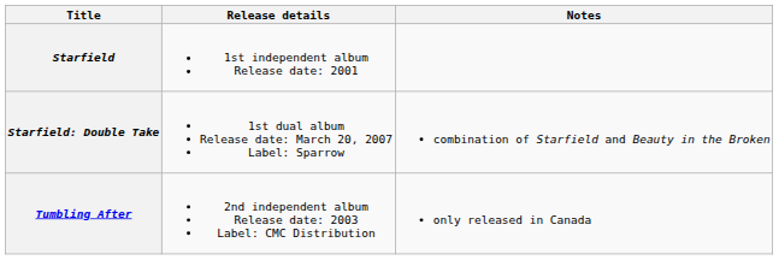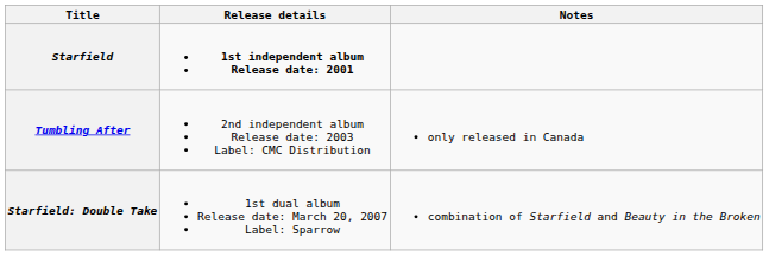 <table class="wikitable plainrowheaders" style="text-align:center;">
 <tr>
 <th scope="col">Title</th>
 <th scope="col">Release details</th>
 <th scope="col">Notes</th>
 </tr>
 <tr>
 <th scope="row"><em>Starfield</em></th>
-<td><br><ul><li>1st independent album</li><li>Release date: 2001</li></ul></td>
+<td><strong><br><ul><li>1st independent album</li><li>Release date: 2001</li></ul></strong></td>
 <td align="left"></td>
+</tr>
+<tr>
+<th scope="row"><em><a href='#'>Tumbling After</a></em></th>
+<td><br><ul><li>2nd independent album</li><li>Release date: 2003</li><li>Label: CMC Distribution</li></ul></td>
+<td align="left"><br><ul><li>only released in Canada</li></ul></td>
 </tr>
 <tr>
 <th scope="row"><em>Starfield: Double Take</em></th>
 <td><br><ul><li>1st dual album</li><li>Release date: March 20, 2007</li><li>Label: Sparrow</li></ul></td>
 <td align="left"><br><ul><li>combination of <em>Starfield</em> and <em>Beauty in the Broken</em></li></ul></td>
 </tr>
-<tr>
-<th scope="row"><em><a href='#'>Tumbling After</a></em></th>
-<td><br><ul><li>2nd independent album</li><li>Release date: 2003</li><li>Label: CMC Distribution</li></ul></td>
-<td align="left"><br><ul><li>only released in Canada</li></ul></td>
-</tr>
 </table>
